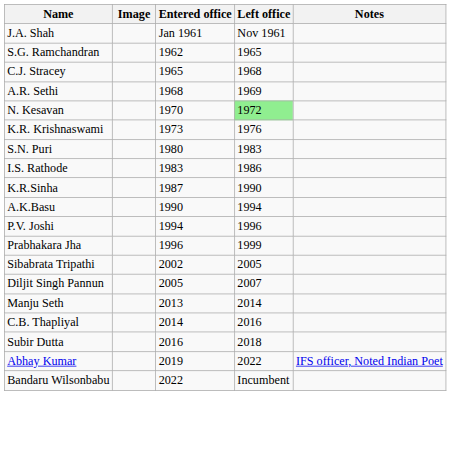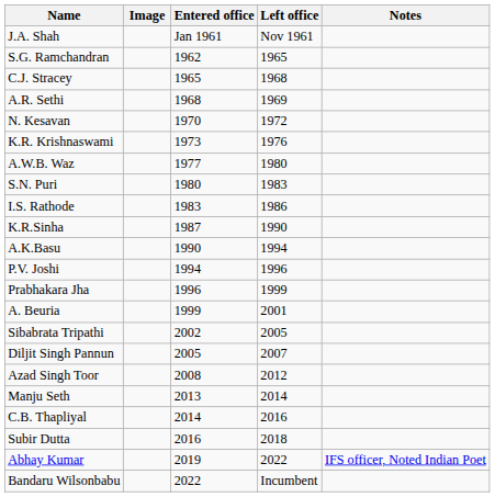 <table class="wikitable">
 <tr>
 <th>Name</th>
 <th width=50>Image</th>
 <th>Entered office</th>
 <th>Left office</th>
 <th>Notes</th>
 </tr>
 <tr>
 <td>J.A. Shah</td>
 <td></td>
 <td>Jan 1961</td>
 <td>Nov 1961</td>
 <td></td>
 </tr>
 <tr>
 <td>S.G. Ramchandran</td>
 <td></td>
 <td>1962</td>
 <td>1965</td>
 <td></td>
 </tr>
 <tr>
 <td>C.J. Stracey</td>
 <td></td>
 <td>1965</td>
 <td>1968</td>
 <td></td>
 </tr>
 <tr>
 <td>A.R. Sethi</td>
 <td></td>
 <td>1968</td>
 <td>1969</td>
 <td></td>
 </tr>
 <tr>
 <td>N. Kesavan</td>
 <td></td>
 <td>1970</td>
-<td style="background: lightgreen;">1972</td>
+<td>1972</td>
 <td></td>
 </tr>
 <tr>
 <td>K.R. Krishnaswami</td>
 <td></td>
 <td>1973</td>
 <td>1976</td>
+<td></td>
+</tr>
+<tr>
+<td>A.W.B. Waz</td>
+<td></td>
+<td>1977</td>
+<td>1980</td>
 <td></td>
 </tr>
 <tr>
 <td>S.N. Puri</td>
 <td></td>
 <td>1980</td>
 <td>1983</td>
 <td></td>
 </tr>
 <tr>
 <td>I.S. Rathode</td>
 <td></td>
 <td>1983</td>
 <td>1986</td>
 <td></td>
 </tr>
 <tr>
 <td>K.R.Sinha</td>
 <td></td>
 <td>1987</td>
 <td>1990</td>
 <td></td>
 </tr>
 <tr>
 <td>A.K.Basu</td>
 <td></td>
 <td>1990</td>
 <td>1994</td>
 <td></td>
 </tr>
 <tr>
 <td>P.V. Joshi</td>
 <td></td>
 <td>1994</td>
 <td>1996</td>
 <td></td>
 </tr>
 <tr>
 <td>Prabhakara Jha</td>
 <td></td>
 <td>1996</td>
 <td>1999</td>
 <td></td>
 </tr>
 <tr>
+<td>A. Beuria</td>
+<td></td>
+<td>1999</td>
+<td>2001</td>
+<td></td>
+</tr>
+<tr>
 <td>Sibabrata Tripathi</td>
 <td></td>
 <td>2002</td>
 <td>2005</td>
 <td></td>
 </tr>
 <tr>
 <td>Diljit Singh Pannun</td>
 <td></td>
 <td>2005</td>
 <td>2007</td>
+<td></td>
+</tr>
+<tr>
+<td>Azad Singh Toor</td>
+<td></td>
+<td>2008</td>
+<td>2012</td>
 <td></td>
 </tr>
 <tr>
 <td>Manju Seth</td>
 <td></td>
 <td>2013</td>
 <td>2014</td>
 <td></td>
 </tr>
 <tr>
 <td>C.B. Thapliyal</td>
 <td></td>
 <td>2014</td>
 <td>2016</td>
 <td></td>
 </tr>
 <tr>
 <td>Subir Dutta</td>
 <td></td>
 <td>2016</td>
 <td>2018</td>
 <td></td>
 </tr>
 <tr>
 <td><a href='#'>Abhay Kumar</a></td>
 <td></td>
 <td>2019</td>
 <td>2022</td>
 <td><a href='#'>IFS officer, Noted Indian Poet</a></td>
 </tr>
 <tr>
 <td>Bandaru Wilsonbabu</td>
 <td></td>
 <td>2022</td>
 <td>Incumbent</td>
 </tr>
 </table>
